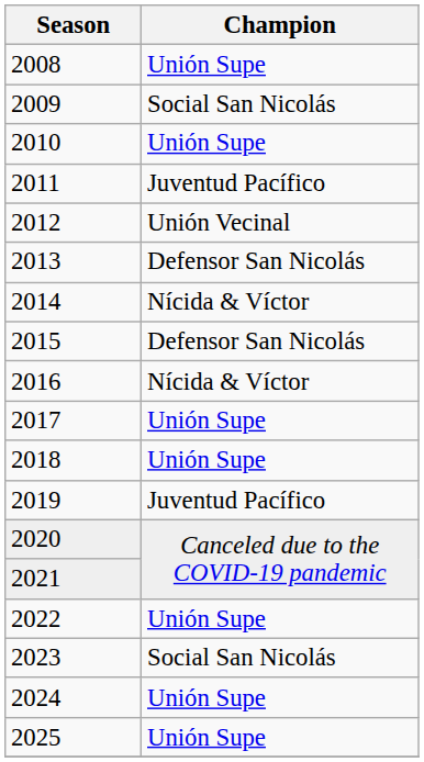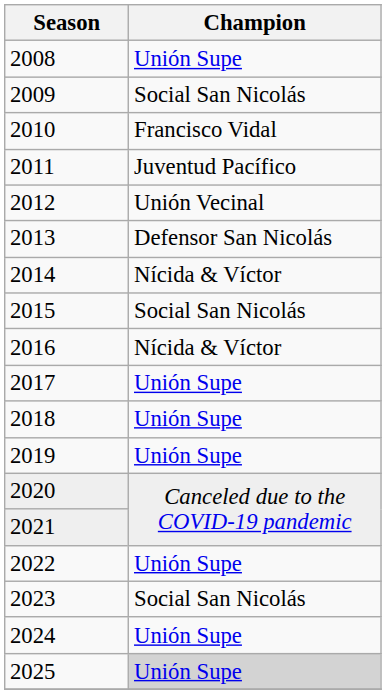 <table class="wikitable sortable">
 <tr>
 <th width=80px>Season</th>
 <th width=170px>Champion</th>
 </tr>
 <tr>
 <td>2008</td>
 <td><a href='#'>Unión Supe</a></td>
 </tr>
 <tr>
 <td>2009</td>
 <td>Social San Nicolás</td>
 </tr>
 <tr>
 <td>2010</td>
-<td><a href='#'>Unión Supe</a></td>
+<td>Francisco Vidal</td>
 </tr>
 <tr>
 <td>2011</td>
 <td>Juventud Pacífico</td>
 </tr>
 <tr>
 <td>2012</td>
 <td>Unión Vecinal</td>
 </tr>
 <tr>
 <td>2013</td>
 <td>Defensor San Nicolás</td>
 </tr>
 <tr>
 <td>2014</td>
 <td>Nícida & Víctor</td>
 </tr>
 <tr>
 <td>2015</td>
-<td>Defensor San Nicolás</td>
+<td>Social San Nicolás</td>
 </tr>
 <tr>
 <td>2016</td>
 <td>Nícida & Víctor</td>
 </tr>
 <tr>
 <td>2017</td>
 <td><a href='#'>Unión Supe</a></td>
 </tr>
 <tr>
 <td>2018</td>
 <td><a href='#'>Unión Supe</a></td>
 </tr>
 <tr>
 <td>2019</td>
-<td>Juventud Pacífico</td>
+<td><a href='#'>Unión Supe</a></td>
 </tr>
 <tr bgcolor=#efefef>
 <td>2020</td>
 <td rowspan=2 colspan="1" align=center><em>Canceled due to the <a href='#'>COVID-19 pandemic</a></em></td>
 </tr>
 <tr bgcolor=#efefef>
 <td>2021</td>
 </tr>
 <tr>
 <td>2022</td>
 <td><a href='#'>Unión Supe</a></td>
 </tr>
 <tr>
 <td>2023</td>
 <td>Social San Nicolás</td>
 </tr>
 <tr>
 <td>2024</td>
 <td><a href='#'>Unión Supe</a></td>
 </tr>
 <tr>
 <td>2025</td>
-<td><a href='#'>Unión Supe</a></td>
+<td style="background: lightgrey;"><a href='#'>Unión Supe</a></td>
 </tr>
 <tr>
 </tr>
 </table>
